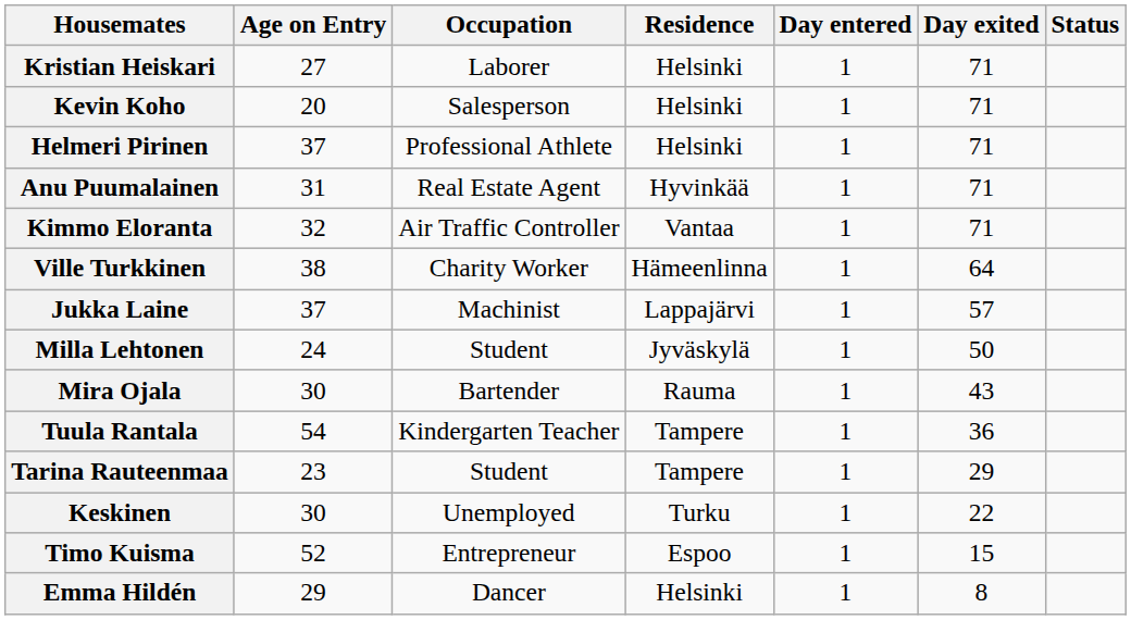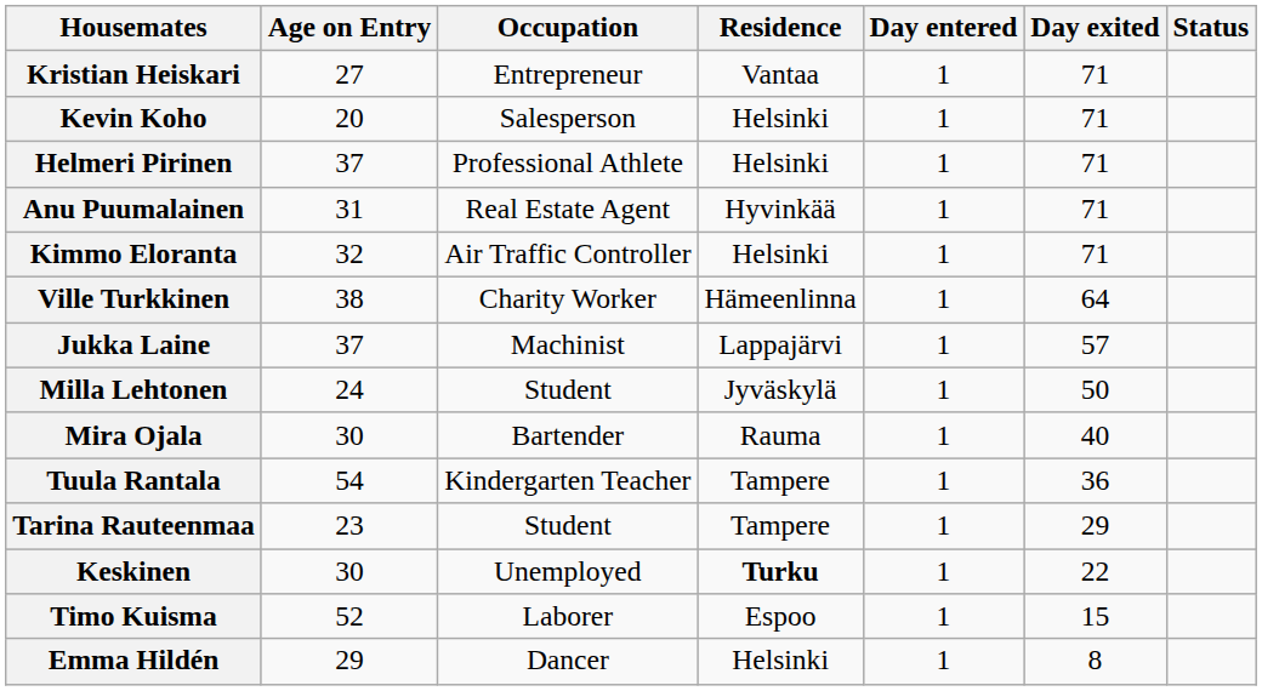 <table class="wikitable" style="text-align:center;">
 <tr>
 <th>Housemates</th>
 <th>Age on Entry</th>
 <th>Occupation</th>
 <th>Residence</th>
 <th>Day entered</th>
 <th>Day exited</th>
 <th>Status</th>
 </tr>
 <tr>
 <th>Kristian Heiskari</th>
 <td>27</td>
-<td>Laborer</td>
-<td>Helsinki</td>
+<td>Entrepreneur</td>
+<td>Vantaa</td>
 <td>1</td>
 <td>71</td>
 <td></td>
 </tr>
 <tr>
 <th>Kevin Koho</th>
 <td>20</td>
 <td>Salesperson</td>
 <td>Helsinki</td>
 <td>1</td>
 <td>71</td>
 <td></td>
 </tr>
 <tr>
 <th>Helmeri Pirinen</th>
 <td>37</td>
 <td>Professional Athlete</td>
 <td>Helsinki</td>
 <td>1</td>
 <td>71</td>
 <td></td>
 </tr>
 <tr>
 <th>Anu Puumalainen</th>
 <td>31</td>
 <td>Real Estate Agent</td>
 <td>Hyvinkää</td>
 <td>1</td>
 <td>71</td>
 <td></td>
 </tr>
 <tr>
 <th>Kimmo Eloranta</th>
 <td>32</td>
 <td>Air Traffic Controller</td>
-<td>Vantaa</td>
+<td>Helsinki</td>
 <td>1</td>
 <td>71</td>
 <td></td>
 </tr>
 <tr>
 <th>Ville Turkkinen</th>
 <td>38</td>
 <td>Charity Worker</td>
 <td>Hämeenlinna</td>
 <td>1</td>
 <td>64</td>
 <td></td>
 </tr>
 <tr>
 <th>Jukka Laine</th>
 <td>37</td>
 <td>Machinist</td>
 <td>Lappajärvi</td>
 <td>1</td>
 <td>57</td>
 <td></td>
 </tr>
 <tr>
 <th>Milla Lehtonen</th>
 <td>24</td>
 <td>Student</td>
 <td>Jyväskylä</td>
 <td>1</td>
 <td>50</td>
 <td></td>
 </tr>
 <tr>
 <th>Mira Ojala</th>
 <td>30</td>
 <td>Bartender</td>
 <td>Rauma</td>
 <td>1</td>
-<td>43</td>
+<td>40</td>
 <td></td>
 </tr>
 <tr>
 <th>Tuula Rantala</th>
 <td>54</td>
 <td>Kindergarten Teacher</td>
 <td>Tampere</td>
 <td>1</td>
 <td>36</td>
 <td></td>
 </tr>
 <tr>
 <th>Tarina Rauteenmaa</th>
 <td>23</td>
 <td>Student</td>
 <td>Tampere</td>
 <td>1</td>
 <td>29</td>
 <td></td>
 </tr>
 <tr>
 <th> Keskinen</th>
 <td>30</td>
 <td>Unemployed</td>
-<td>Turku</td>
+<td><strong>Turku</strong></td>
 <td>1</td>
 <td>22</td>
 <td></td>
 </tr>
 <tr>
 <th>Timo Kuisma</th>
 <td>52</td>
-<td>Entrepreneur</td>
+<td>Laborer</td>
 <td>Espoo</td>
 <td>1</td>
 <td>15</td>
 <td></td>
 </tr>
 <tr>
 <th>Emma Hildén</th>
 <td>29</td>
 <td>Dancer</td>
 <td>Helsinki</td>
 <td>1</td>
 <td>8</td>
 <td></td>
 </tr>
 </table>
